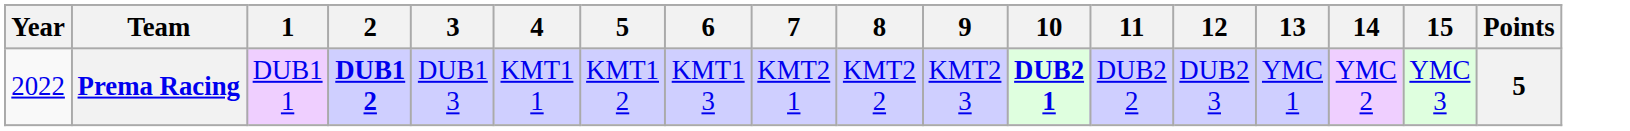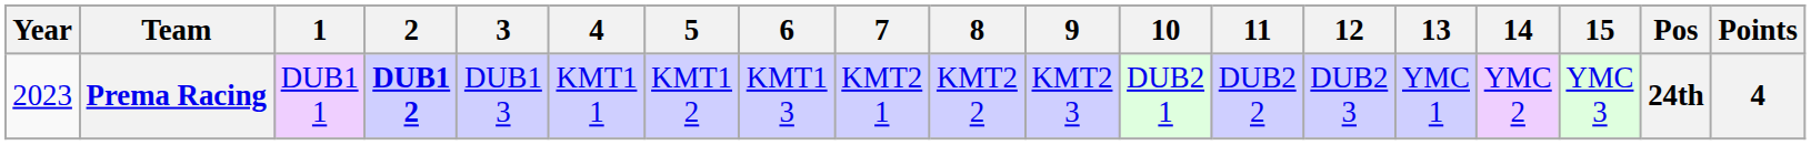 <table class="wikitable" style="text-align:center; font-size:85%">
 <tr>
 <th>Year</th>
 <th>Team</th>
 <th>1</th>
 <th>2</th>
 <th>3</th>
 <th>4</th>
 <th>5</th>
 <th>6</th>
 <th>7</th>
 <th>8</th>
 <th>9</th>
 <th>10</th>
 <th>11</th>
 <th>12</th>
 <th>13</th>
 <th>14</th>
 <th>15</th>
+<th>Pos</th>
 <th>Points</th>
 </tr>
 <tr>
-<td><a href='#'>2022</a></td>
+<td><a href='#'>2023</a></td>
 <th nowrap><a href='#'>Prema Racing</a></th>
 <td style="background:#EFCFFF;"><a href='#'>DUB1<br>1</a><br></td>
 <td style="background:#CFCFFF;"><strong><a href='#'>DUB1<br>2</a><br></strong></td>
 <td style="background:#CFCFFF;"><a href='#'>DUB1<br>3</a><br></td>
 <td style="background:#CFCFFF;"><a href='#'>KMT1<br>1</a><br></td>
 <td style="background:#CFCFFF;"><a href='#'>KMT1<br>2</a><br></td>
 <td style="background:#CFCFFF;"><a href='#'>KMT1<br>3</a><br></td>
 <td style="background:#CFCFFF;"><a href='#'>KMT2<br>1</a><br></td>
 <td style="background:#CFCFFF;"><a href='#'>KMT2<br>2</a><br></td>
 <td style="background:#CFCFFF;"><a href='#'>KMT2<br>3</a><br></td>
-<td style="background:#DFFFDF;"><strong><a href='#'>DUB2<br>1</a><br></strong></td>
+<td style="background:#DFFFDF;"><a href='#'>DUB2<br>1</a><br></td>
 <td style="background:#CFCFFF;"><a href='#'>DUB2<br>2</a><br></td>
 <td style="background:#CFCFFF;"><a href='#'>DUB2<br>3</a><br></td>
 <td style="background:#CFCFFF;"><a href='#'>YMC<br>1</a><br></td>
 <td style="background:#EFCFFF;"><a href='#'>YMC<br>2</a><br></td>
 <td style="background:#DFFFDF;"><a href='#'>YMC<br>3</a><br></td>
-<th>5</th>
+<th>24th</th>
+<th>4</th>
 </tr>
 </table>
